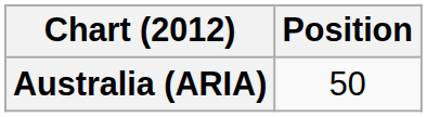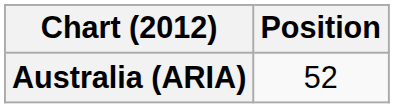 <table class="wikitable plainrowheaders" style="text-align:center">
 <tr>
 <th scope="col">Chart (2012)</th>
 <th scope="col">Position</th>
 </tr>
 <tr>
 <th scope="row">Australia (ARIA)</th>
-<td>50</td>
+<td>52</td>
 </tr>
 </table>
